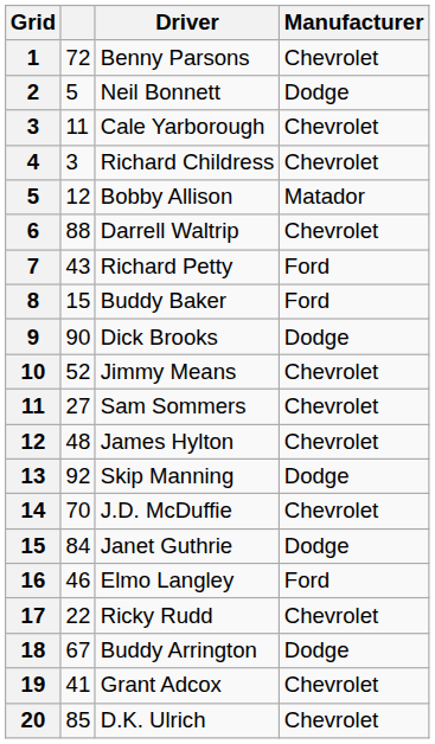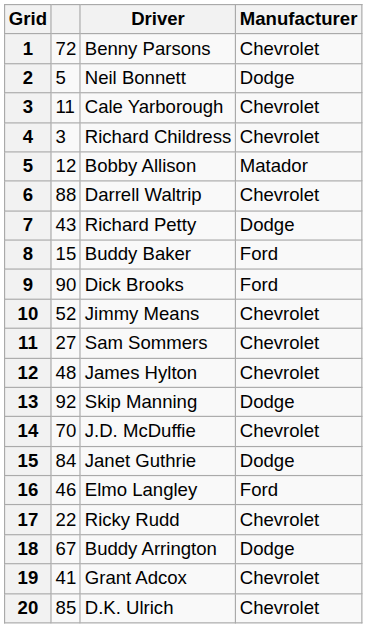 <table class="wikitable">
 <tr>
 <th>Grid</th>
 <th></th>
 <th>Driver</th>
 <th>Manufacturer</th>
 </tr>
 <tr>
 <th>1</th>
 <td>72</td>
 <td>Benny Parsons</td>
 <td>Chevrolet</td>
 </tr>
 <tr>
 <th>2</th>
 <td>5</td>
 <td>Neil Bonnett</td>
 <td>Dodge</td>
 </tr>
 <tr>
 <th>3</th>
 <td>11</td>
 <td>Cale Yarborough</td>
 <td>Chevrolet</td>
 </tr>
 <tr>
 <th>4</th>
 <td>3</td>
 <td>Richard Childress</td>
 <td>Chevrolet</td>
 </tr>
 <tr>
 <th>5</th>
 <td>12</td>
 <td>Bobby Allison</td>
 <td>Matador</td>
 </tr>
 <tr>
 <th>6</th>
 <td>88</td>
 <td>Darrell Waltrip</td>
 <td>Chevrolet</td>
 </tr>
 <tr>
 <th>7</th>
 <td>43</td>
 <td>Richard Petty</td>
-<td>Ford</td>
+<td>Dodge</td>
 </tr>
 <tr>
 <th>8</th>
 <td>15</td>
 <td>Buddy Baker</td>
 <td>Ford</td>
 </tr>
 <tr>
 <th>9</th>
 <td>90</td>
 <td>Dick Brooks</td>
-<td>Dodge</td>
+<td>Ford</td>
 </tr>
 <tr>
 <th>10</th>
 <td>52</td>
 <td>Jimmy Means</td>
 <td>Chevrolet</td>
 </tr>
 <tr>
 <th>11</th>
 <td>27</td>
 <td>Sam Sommers</td>
 <td>Chevrolet</td>
 </tr>
 <tr>
 <th>12</th>
 <td>48</td>
 <td>James Hylton</td>
 <td>Chevrolet</td>
 </tr>
 <tr>
 <th>13</th>
 <td>92</td>
 <td>Skip Manning</td>
 <td>Dodge</td>
 </tr>
 <tr>
 <th>14</th>
 <td>70</td>
 <td>J.D. McDuffie</td>
 <td>Chevrolet</td>
 </tr>
 <tr>
 <th>15</th>
 <td>84</td>
 <td>Janet Guthrie</td>
 <td>Dodge</td>
 </tr>
 <tr>
 <th>16</th>
 <td>46</td>
 <td>Elmo Langley</td>
 <td>Ford</td>
 </tr>
 <tr>
 <th>17</th>
 <td>22</td>
 <td>Ricky Rudd</td>
 <td>Chevrolet</td>
 </tr>
 <tr>
 <th>18</th>
 <td>67</td>
 <td>Buddy Arrington</td>
 <td>Dodge</td>
 </tr>
 <tr>
 <th>19</th>
 <td>41</td>
 <td>Grant Adcox</td>
 <td>Chevrolet</td>
 </tr>
 <tr>
 <th>20</th>
 <td>85</td>
 <td>D.K. Ulrich</td>
 <td>Chevrolet</td>
 </tr>
 </table>
